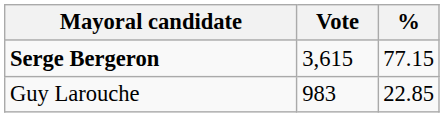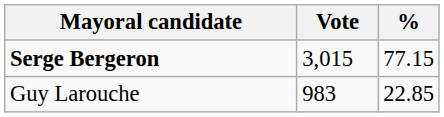 <table class="wikitable">
 <tr>
 <th bgcolor="#DDDDFF" width="200px">Mayoral candidate</th>
 <th bgcolor="#DDDDFF" width="50px">Vote</th>
 <th bgcolor="#DDDDFF" width="30px">%</th>
 </tr>
 <tr>
 <td><strong>Serge Bergeron</strong></td>
-<td>3,615</td>
+<td>3,015</td>
 <td>77.15</td>
 </tr>
 <tr>
 <td>Guy Larouche</td>
 <td>983</td>
 <td>22.85</td>
 </tr>
 </table>
